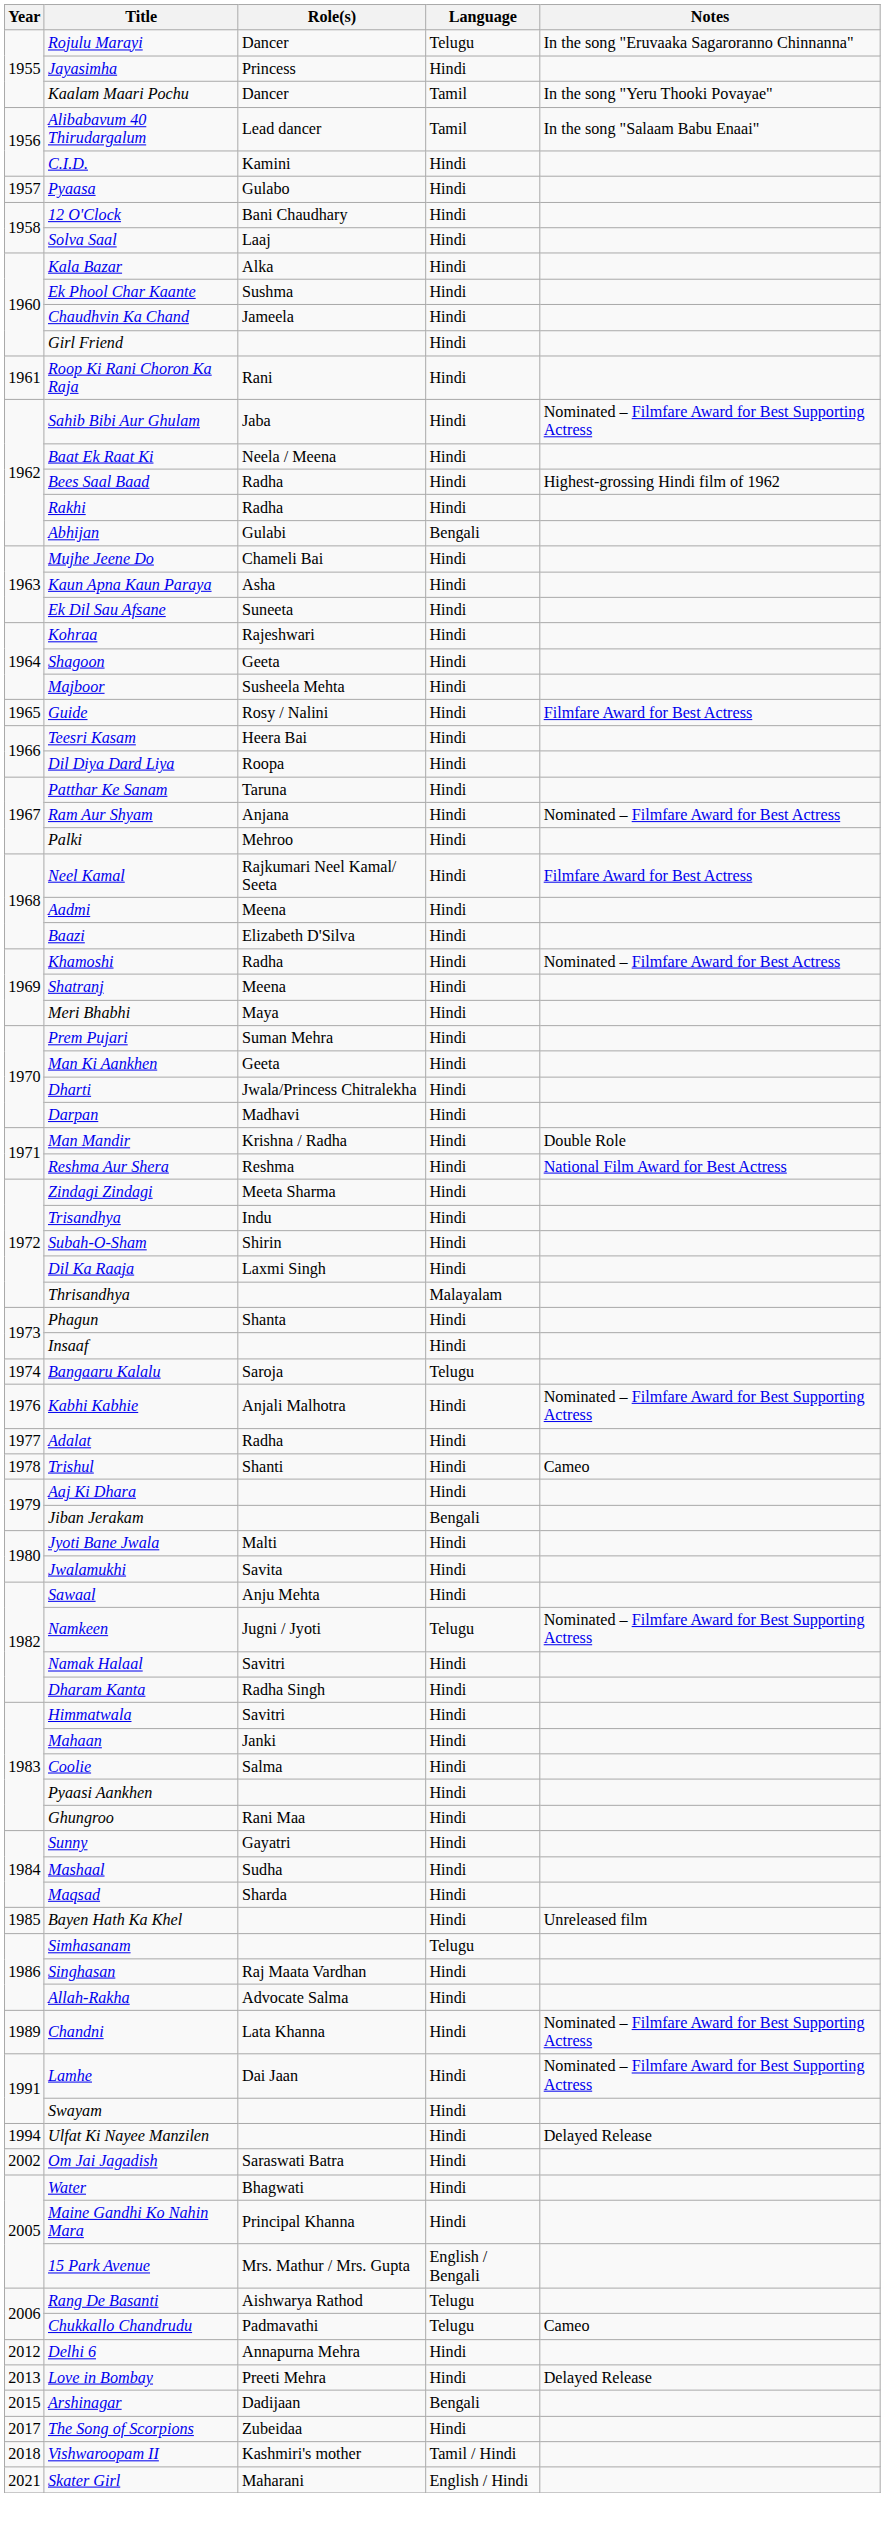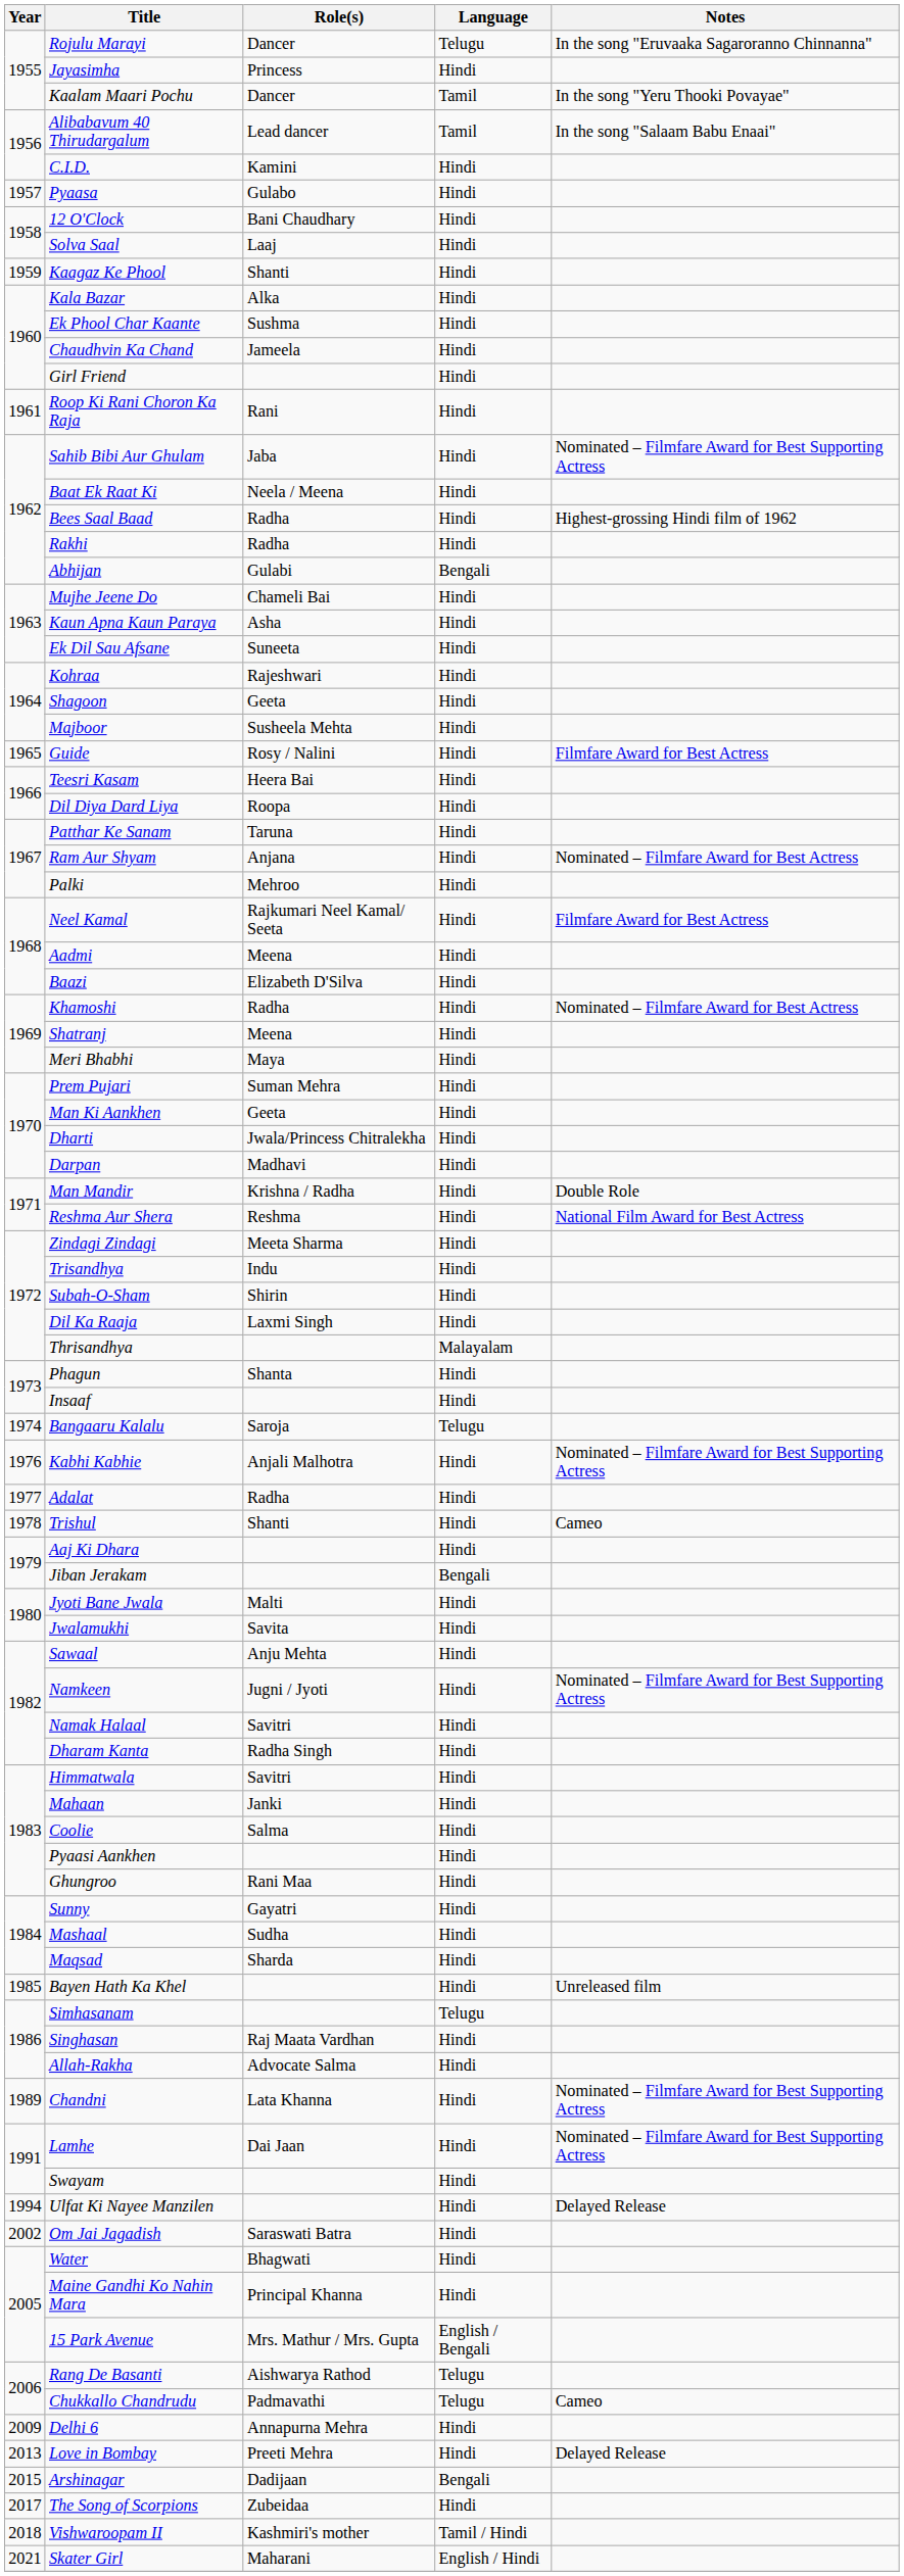 <table class="wikitable">
 <tr>
 <th>Year</th>
 <th>Title</th>
 <th>Role(s)</th>
 <th>Language</th>
 <th>Notes</th>
 </tr>
 <tr>
 <td rowspan="3">1955</td>
 <td><em><a href='#'>Rojulu Marayi</a></em></td>
 <td>Dancer</td>
 <td>Telugu</td>
 <td>In the song "Eruvaaka Sagaroranno Chinnanna"</td>
 </tr>
 <tr>
 <td><em><a href='#'>Jayasimha</a></em></td>
 <td>Princess</td>
 <td>Hindi</td>
 <td></td>
 </tr>
 <tr>
 <td><em>Kaalam Maari Pochu</em></td>
 <td>Dancer</td>
 <td>Tamil</td>
 <td>In the song "Yeru Thooki Povayae"</td>
 </tr>
 <tr>
 <td rowspan="2">1956</td>
 <td><em><a href='#'>Alibabavum 40 Thirudargalum</a></em></td>
 <td>Lead dancer</td>
 <td>Tamil</td>
 <td>In the song "Salaam Babu Enaai"</td>
 </tr>
 <tr>
 <td><em><a href='#'>C.I.D.</a></em></td>
 <td>Kamini</td>
 <td>Hindi</td>
 <td></td>
 </tr>
 <tr>
 <td>1957</td>
 <td><em><a href='#'>Pyaasa</a></em></td>
 <td>Gulabo</td>
 <td>Hindi</td>
 <td></td>
 </tr>
 <tr>
 <td rowspan="2">1958</td>
 <td><em><a href='#'>12 O'Clock</a></em></td>
 <td>Bani Chaudhary</td>
 <td>Hindi</td>
 <td></td>
 </tr>
 <tr>
 <td><em><a href='#'>Solva Saal</a></em></td>
 <td>Laaj</td>
+<td>Hindi</td>
+<td></td>
+</tr>
+<tr>
+<td>1959</td>
+<td><em><a href='#'>Kaagaz Ke Phool</a></em></td>
+<td>Shanti</td>
 <td>Hindi</td>
 <td></td>
 </tr>
 <tr>
 <td rowspan="4">1960</td>
 <td><em><a href='#'>Kala Bazar</a></em></td>
 <td>Alka</td>
 <td>Hindi</td>
 <td></td>
 </tr>
 <tr>
 <td><em><a href='#'>Ek Phool Char Kaante</a></em></td>
 <td>Sushma</td>
 <td>Hindi</td>
 <td></td>
 </tr>
 <tr>
 <td><em><a href='#'>Chaudhvin Ka Chand</a></em></td>
 <td>Jameela</td>
 <td>Hindi</td>
 <td></td>
 </tr>
 <tr>
 <td><em>Girl Friend</em></td>
 <td></td>
 <td>Hindi</td>
 <td></td>
 </tr>
 <tr>
 <td>1961</td>
 <td><em><a href='#'>Roop Ki Rani Choron Ka Raja</a></em></td>
 <td>Rani</td>
 <td>Hindi</td>
 <td></td>
 </tr>
 <tr>
 <td rowspan="5">1962</td>
 <td><em><a href='#'>Sahib Bibi Aur Ghulam</a></em></td>
 <td>Jaba</td>
 <td>Hindi</td>
 <td>Nominated – <a href='#'>Filmfare Award for Best Supporting Actress</a></td>
 </tr>
 <tr>
 <td><em><a href='#'>Baat Ek Raat Ki</a></em></td>
 <td>Neela / Meena</td>
 <td>Hindi</td>
 <td></td>
 </tr>
 <tr>
 <td><em><a href='#'>Bees Saal Baad</a></em></td>
 <td>Radha</td>
 <td>Hindi</td>
 <td>Highest-grossing Hindi film of 1962</td>
 </tr>
 <tr>
 <td><em><a href='#'>Rakhi</a></em></td>
 <td>Radha</td>
 <td>Hindi</td>
 <td></td>
 </tr>
 <tr>
 <td><em><a href='#'>Abhijan</a></em></td>
 <td>Gulabi</td>
 <td>Bengali</td>
 <td></td>
 </tr>
 <tr>
 <td rowspan="3">1963</td>
 <td><em><a href='#'>Mujhe Jeene Do</a></em></td>
 <td>Chameli Bai</td>
 <td>Hindi</td>
 <td></td>
 </tr>
 <tr>
 <td><em><a href='#'>Kaun Apna Kaun Paraya</a></em></td>
 <td>Asha</td>
 <td>Hindi</td>
 <td></td>
 </tr>
 <tr>
 <td><em><a href='#'>Ek Dil Sau Afsane</a></em></td>
 <td>Suneeta</td>
 <td>Hindi</td>
 <td></td>
 </tr>
 <tr>
 <td rowspan="3">1964</td>
 <td><em><a href='#'>Kohraa</a></em></td>
 <td>Rajeshwari</td>
 <td>Hindi</td>
 <td></td>
 </tr>
 <tr>
 <td><em><a href='#'>Shagoon</a></em></td>
 <td>Geeta</td>
 <td>Hindi</td>
 <td></td>
 </tr>
 <tr>
 <td><em><a href='#'>Majboor</a></em></td>
 <td>Susheela Mehta</td>
 <td>Hindi</td>
 <td></td>
 </tr>
 <tr>
 <td>1965</td>
 <td><em><a href='#'>Guide</a></em></td>
 <td>Rosy / Nalini</td>
 <td>Hindi</td>
 <td><a href='#'>Filmfare Award for Best Actress</a></td>
 </tr>
 <tr>
 <td rowspan="2">1966</td>
 <td><em><a href='#'>Teesri Kasam</a></em></td>
 <td>Heera Bai</td>
 <td>Hindi</td>
 <td></td>
 </tr>
 <tr>
 <td><em><a href='#'>Dil Diya Dard Liya</a></em></td>
 <td>Roopa</td>
 <td>Hindi</td>
 <td></td>
 </tr>
 <tr>
 <td rowspan="3">1967</td>
 <td><em><a href='#'>Patthar Ke Sanam</a></em></td>
 <td>Taruna</td>
 <td>Hindi</td>
 <td></td>
 </tr>
 <tr>
 <td><em><a href='#'>Ram Aur Shyam</a></em></td>
 <td>Anjana</td>
 <td>Hindi</td>
 <td>Nominated – <a href='#'>Filmfare Award for Best Actress</a></td>
 </tr>
 <tr>
 <td><em>Palki</em></td>
 <td>Mehroo</td>
 <td>Hindi</td>
 <td></td>
 </tr>
 <tr>
 <td rowspan="3">1968</td>
 <td><em><a href='#'>Neel Kamal</a></em></td>
 <td>Rajkumari Neel Kamal/ Seeta</td>
 <td>Hindi</td>
 <td><a href='#'>Filmfare Award for Best Actress</a></td>
 </tr>
 <tr>
 <td><em><a href='#'>Aadmi</a></em></td>
 <td>Meena</td>
 <td>Hindi</td>
 <td></td>
 </tr>
 <tr>
 <td><em><a href='#'>Baazi</a></em></td>
 <td>Elizabeth D'Silva</td>
 <td>Hindi</td>
 <td></td>
 </tr>
 <tr>
 <td rowspan="3">1969</td>
 <td><em><a href='#'>Khamoshi</a></em></td>
 <td>Radha</td>
 <td>Hindi</td>
 <td>Nominated – <a href='#'>Filmfare Award for Best Actress</a></td>
 </tr>
 <tr>
 <td><em><a href='#'>Shatranj</a></em></td>
 <td>Meena</td>
 <td>Hindi</td>
 <td></td>
 </tr>
 <tr>
 <td><em>Meri Bhabhi</em></td>
 <td>Maya</td>
 <td>Hindi</td>
 <td></td>
 </tr>
 <tr>
 <td rowspan="4">1970</td>
 <td><em><a href='#'>Prem Pujari</a></em></td>
 <td>Suman Mehra</td>
 <td>Hindi</td>
 <td></td>
 </tr>
 <tr>
 <td><em><a href='#'>Man Ki Aankhen</a></em></td>
 <td>Geeta</td>
 <td>Hindi</td>
 <td></td>
 </tr>
 <tr>
 <td><em><a href='#'>Dharti</a></em></td>
 <td>Jwala/Princess Chitralekha</td>
 <td>Hindi</td>
 <td></td>
 </tr>
 <tr>
 <td><em><a href='#'>Darpan</a></em></td>
 <td>Madhavi</td>
 <td>Hindi</td>
 <td></td>
 </tr>
 <tr>
 <td rowspan="2">1971</td>
 <td><em><a href='#'>Man Mandir</a></em></td>
 <td>Krishna / Radha</td>
 <td>Hindi</td>
 <td>Double Role</td>
 </tr>
 <tr>
 <td><em><a href='#'>Reshma Aur Shera</a></em></td>
 <td>Reshma</td>
 <td>Hindi</td>
 <td><a href='#'>National Film Award for Best Actress</a></td>
 </tr>
 <tr>
 <td rowspan="5">1972</td>
 <td><em><a href='#'>Zindagi Zindagi</a></em></td>
 <td>Meeta Sharma</td>
 <td>Hindi</td>
 <td></td>
 </tr>
 <tr>
 <td><em><a href='#'>Trisandhya</a></em></td>
 <td>Indu</td>
 <td>Hindi</td>
 <td></td>
 </tr>
 <tr>
 <td><em><a href='#'>Subah-O-Sham</a></em></td>
 <td>Shirin</td>
 <td>Hindi</td>
 <td></td>
 </tr>
 <tr>
 <td><em><a href='#'>Dil Ka Raaja</a></em></td>
 <td>Laxmi Singh</td>
 <td>Hindi</td>
 <td></td>
 </tr>
 <tr>
 <td><em>Thrisandhya</em></td>
 <td></td>
 <td>Malayalam</td>
 <td></td>
 </tr>
 <tr>
 <td rowspan="2">1973</td>
 <td><em>Phagun</em></td>
 <td>Shanta</td>
 <td>Hindi</td>
 <td></td>
 </tr>
 <tr>
 <td><em>Insaaf</em></td>
 <td></td>
 <td>Hindi</td>
 <td></td>
 </tr>
 <tr>
 <td>1974</td>
 <td><em><a href='#'>Bangaaru Kalalu</a></em></td>
 <td>Saroja</td>
 <td>Telugu</td>
 <td></td>
 </tr>
 <tr>
 <td rowspan="1">1976</td>
 <td><em><a href='#'>Kabhi Kabhie</a></em></td>
 <td>Anjali Malhotra</td>
 <td>Hindi</td>
 <td>Nominated – <a href='#'>Filmfare Award for Best Supporting Actress</a></td>
 </tr>
 <tr>
 <td rowspan="1">1977</td>
 <td><em><a href='#'>Adalat</a></em></td>
 <td>Radha</td>
 <td>Hindi</td>
 <td></td>
 </tr>
 <tr>
 <td>1978</td>
 <td><em><a href='#'>Trishul</a></em></td>
 <td>Shanti</td>
 <td>Hindi</td>
 <td>Cameo</td>
 </tr>
 <tr>
 <td rowspan="2">1979</td>
 <td><em><a href='#'>Aaj Ki Dhara</a></em></td>
 <td></td>
 <td>Hindi</td>
 <td></td>
 </tr>
 <tr>
 <td><em>Jiban Jerakam</em></td>
 <td></td>
 <td>Bengali</td>
 <td></td>
 </tr>
 <tr>
 <td rowspan="2">1980</td>
 <td><em><a href='#'>Jyoti Bane Jwala</a></em></td>
 <td>Malti</td>
 <td>Hindi</td>
 <td></td>
 </tr>
 <tr>
 <td><em><a href='#'>Jwalamukhi</a></em></td>
 <td>Savita</td>
 <td>Hindi</td>
 <td></td>
 </tr>
 <tr>
 <td rowspan="4">1982</td>
 <td><em><a href='#'>Sawaal</a></em></td>
 <td>Anju Mehta</td>
 <td>Hindi</td>
 <td></td>
 </tr>
 <tr>
 <td><em><a href='#'>Namkeen</a></em></td>
 <td>Jugni / Jyoti</td>
-<td>Telugu</td>
+<td>Hindi</td>
 <td>Nominated – <a href='#'>Filmfare Award for Best Supporting Actress</a></td>
 </tr>
 <tr>
 <td><em><a href='#'>Namak Halaal</a></em></td>
 <td>Savitri</td>
 <td>Hindi</td>
 <td></td>
 </tr>
 <tr>
 <td><em><a href='#'>Dharam Kanta</a></em></td>
 <td>Radha Singh</td>
 <td>Hindi</td>
 <td></td>
 </tr>
 <tr>
 <td rowspan="5">1983</td>
 <td><em><a href='#'>Himmatwala</a></em></td>
 <td>Savitri</td>
 <td>Hindi</td>
 <td></td>
 </tr>
 <tr>
 <td><em><a href='#'>Mahaan</a></em></td>
 <td>Janki</td>
 <td>Hindi</td>
 <td></td>
 </tr>
 <tr>
 <td><em><a href='#'>Coolie</a></em></td>
 <td>Salma</td>
 <td>Hindi</td>
 <td></td>
 </tr>
 <tr>
 <td><em>Pyaasi Aankhen</em></td>
 <td></td>
 <td>Hindi</td>
 <td></td>
 </tr>
 <tr>
 <td><em>Ghungroo</em></td>
 <td>Rani Maa</td>
 <td>Hindi</td>
 <td></td>
 </tr>
 <tr>
 <td rowspan="3">1984</td>
 <td><em><a href='#'>Sunny</a></em></td>
 <td>Gayatri</td>
 <td>Hindi</td>
 <td></td>
 </tr>
 <tr>
 <td><em><a href='#'>Mashaal</a></em></td>
 <td>Sudha</td>
 <td>Hindi</td>
 <td></td>
 </tr>
 <tr>
 <td><em><a href='#'>Maqsad</a></em></td>
 <td>Sharda</td>
 <td>Hindi</td>
 <td></td>
 </tr>
 <tr>
 <td>1985</td>
 <td><em>Bayen Hath Ka Khel</em></td>
 <td></td>
 <td>Hindi</td>
 <td>Unreleased film</td>
 </tr>
 <tr>
 <td rowspan="3">1986</td>
 <td><em><a href='#'>Simhasanam</a></em></td>
 <td></td>
 <td>Telugu</td>
 <td></td>
 </tr>
 <tr>
 <td><em><a href='#'>Singhasan</a></em></td>
 <td>Raj Maata Vardhan</td>
 <td>Hindi</td>
 <td></td>
 </tr>
 <tr>
 <td><em><a href='#'>Allah-Rakha</a></em></td>
 <td>Advocate Salma</td>
 <td>Hindi</td>
 <td></td>
 </tr>
 <tr>
 <td>1989</td>
 <td><em><a href='#'>Chandni</a></em></td>
 <td>Lata Khanna</td>
 <td>Hindi</td>
 <td>Nominated – <a href='#'>Filmfare Award for Best Supporting Actress</a></td>
 </tr>
 <tr>
 <td rowspan="2">1991</td>
 <td><em><a href='#'>Lamhe</a></em></td>
 <td>Dai Jaan</td>
 <td>Hindi</td>
 <td>Nominated – <a href='#'>Filmfare Award for Best Supporting Actress</a></td>
 </tr>
 <tr>
 <td><em>Swayam</em></td>
 <td></td>
 <td>Hindi</td>
 <td></td>
 </tr>
 <tr>
 <td>1994</td>
 <td><em>Ulfat Ki Nayee Manzilen</em></td>
 <td></td>
 <td>Hindi</td>
 <td>Delayed Release</td>
 </tr>
 <tr>
 <td>2002</td>
 <td><em><a href='#'>Om Jai Jagadish</a></em></td>
 <td>Saraswati Batra</td>
 <td>Hindi</td>
 <td></td>
 </tr>
 <tr>
 <td rowspan="3">2005</td>
 <td><em><a href='#'>Water</a></em></td>
 <td>Bhagwati</td>
 <td>Hindi</td>
 <td></td>
 </tr>
 <tr>
 <td><em><a href='#'>Maine Gandhi Ko Nahin Mara</a></em></td>
 <td>Principal Khanna</td>
 <td>Hindi</td>
 <td></td>
 </tr>
 <tr>
 <td><em><a href='#'>15 Park Avenue</a></em></td>
 <td>Mrs. Mathur / Mrs. Gupta</td>
 <td>English / Bengali</td>
 <td></td>
 </tr>
 <tr>
 <td rowspan="2">2006</td>
 <td><em><a href='#'>Rang De Basanti</a></em></td>
 <td>Aishwarya Rathod</td>
 <td>Telugu</td>
 <td></td>
 </tr>
 <tr>
 <td><em><a href='#'>Chukkallo Chandrudu</a></em></td>
 <td>Padmavathi</td>
 <td>Telugu</td>
 <td>Cameo</td>
 </tr>
 <tr>
-<td>2012</td>
+<td>2009</td>
 <td><em><a href='#'>Delhi 6</a></em></td>
 <td>Annapurna Mehra</td>
 <td>Hindi</td>
 <td></td>
 </tr>
 <tr>
 <td>2013</td>
 <td><em><a href='#'>Love in Bombay</a></em></td>
 <td>Preeti Mehra</td>
 <td>Hindi</td>
 <td>Delayed Release</td>
 </tr>
 <tr>
 <td>2015</td>
 <td><em><a href='#'>Arshinagar</a></em></td>
 <td>Dadijaan</td>
 <td>Bengali</td>
 <td></td>
 </tr>
 <tr>
 <td>2017</td>
 <td><em><a href='#'>The Song of Scorpions</a></em></td>
 <td>Zubeidaa</td>
 <td>Hindi</td>
 <td></td>
 </tr>
 <tr>
 <td>2018</td>
 <td><em><a href='#'>Vishwaroopam II</a></em></td>
 <td>Kashmiri's mother</td>
 <td>Tamil / Hindi</td>
 <td></td>
 </tr>
 <tr>
 <td>2021</td>
 <td><em><a href='#'>Skater Girl</a></em></td>
 <td>Maharani</td>
 <td>English / Hindi</td>
 <td></td>
 </tr>
 <tr>
 </tr>
 </table>
